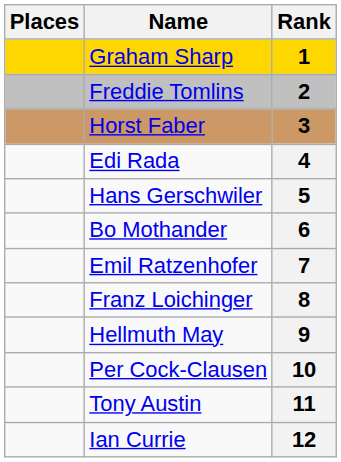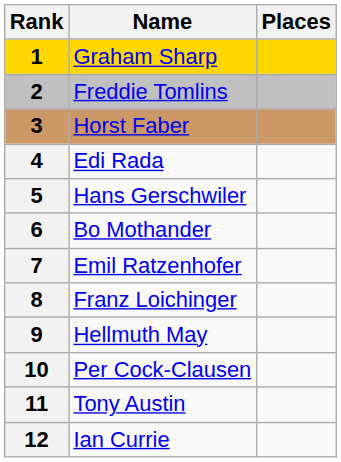 <table class="wikitable">
 <tr>
+<th>Rank</th>
+<th>Name</th>
 <th>Places</th>
-<th>Name</th>
-<th>Rank</th>
 </tr>
 <tr bgcolor="gold">
+<td align="center"><strong>1</strong></td>
+<td> <a href='#'>Graham Sharp</a></td>
 <td></td>
-<td> <a href='#'>Graham Sharp</a></td>
-<td align="center"><strong>1</strong></td>
 </tr>
 <tr bgcolor="silver">
+<td align="center"><strong>2</strong></td>
+<td> <a href='#'>Freddie Tomlins</a></td>
 <td></td>
-<td> <a href='#'>Freddie Tomlins</a></td>
-<td align="center"><strong>2</strong></td>
 </tr>
 <tr bgcolor="cc9966">
+<td align="center"><strong>3</strong></td>
+<td> <a href='#'>Horst Faber</a></td>
 <td></td>
-<td> <a href='#'>Horst Faber</a></td>
-<td align="center"><strong>3</strong></td>
 </tr>
 <tr>
+<th>4</th>
+<td> <a href='#'>Edi Rada</a></td>
 <td></td>
-<td> <a href='#'>Edi Rada</a></td>
-<th>4</th>
 </tr>
 <tr>
+<th>5</th>
+<td> <a href='#'>Hans Gerschwiler</a></td>
 <td></td>
-<td> <a href='#'>Hans Gerschwiler</a></td>
-<th>5</th>
 </tr>
 <tr>
+<th>6</th>
+<td> <a href='#'>Bo Mothander</a></td>
 <td></td>
-<td> <a href='#'>Bo Mothander</a></td>
-<th>6</th>
 </tr>
 <tr>
+<th>7</th>
+<td> <a href='#'>Emil Ratzenhofer</a></td>
 <td></td>
-<td> <a href='#'>Emil Ratzenhofer</a></td>
-<th>7</th>
 </tr>
 <tr>
+<th>8</th>
+<td> <a href='#'>Franz Loichinger</a></td>
 <td></td>
-<td> <a href='#'>Franz Loichinger</a></td>
-<th>8</th>
 </tr>
 <tr>
+<th>9</th>
+<td> <a href='#'>Hellmuth May</a></td>
 <td></td>
-<td> <a href='#'>Hellmuth May</a></td>
-<th>9</th>
 </tr>
 <tr>
+<th>10</th>
+<td> <a href='#'>Per Cock-Clausen</a></td>
 <td></td>
-<td> <a href='#'>Per Cock-Clausen</a></td>
-<th>10</th>
 </tr>
 <tr>
+<th>11</th>
+<td> <a href='#'>Tony Austin</a></td>
 <td></td>
-<td> <a href='#'>Tony Austin</a></td>
-<th>11</th>
 </tr>
 <tr>
+<th>12</th>
+<td> <a href='#'>Ian Currie</a></td>
 <td></td>
-<td> <a href='#'>Ian Currie</a></td>
-<th>12</th>
 </tr>
 </table>
